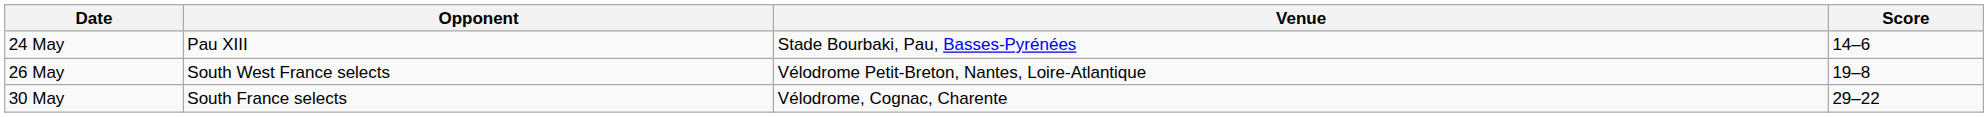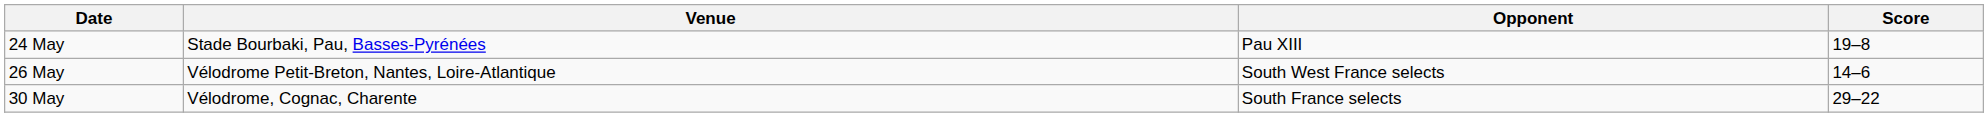 <table class="wikitable"  style="font-size:85%; width:100%;">
 <tr>
 <th>Date</th>
+<th>Venue</th>
 <th>Opponent</th>
-<th>Venue</th>
 <th>Score</th>
 </tr>
 <tr>
 <td>24 May</td>
+<td>Stade Bourbaki, Pau, <a href='#'>Basses-Pyrénées</a></td>
 <td>Pau XIII</td>
-<td>Stade Bourbaki, Pau, <a href='#'>Basses-Pyrénées</a></td>
+<td>19–8</td>
+</tr>
+<tr>
+<td>26 May</td>
+<td>Vélodrome Petit-Breton, Nantes, Loire-Atlantique</td>
+<td>South West France selects</td>
 <td>14–6</td>
 </tr>
 <tr>
-<td>26 May</td>
-<td>South West France selects</td>
-<td>Vélodrome Petit-Breton, Nantes, Loire-Atlantique</td>
-<td>19–8</td>
-</tr>
-<tr>
 <td>30 May</td>
+<td>Vélodrome, Cognac, Charente</td>
 <td>South France selects</td>
-<td>Vélodrome, Cognac, Charente</td>
 <td>29–22</td>
 </tr>
 </table>
